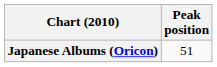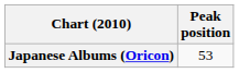 <table class="wikitable plainrowheaders" style="text-align:center">
 <tr>
 <th scope="col">Chart (2010)</th>
 <th scope="col">Peak<br> position</th>
 </tr>
 <tr>
 <th scope="row">Japanese Albums (<a href='#'>Oricon</a>)</th>
-<td>51</td>
+<td>53</td>
 </tr>
 </table>
